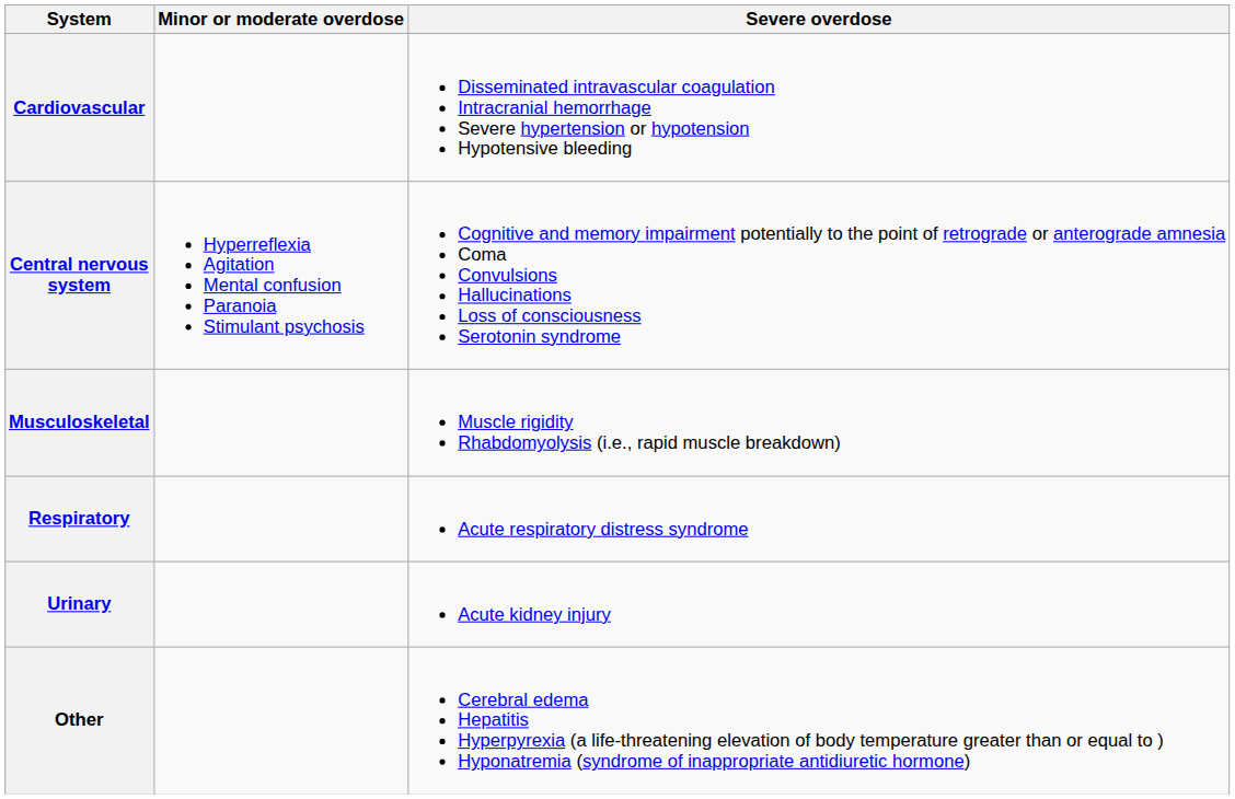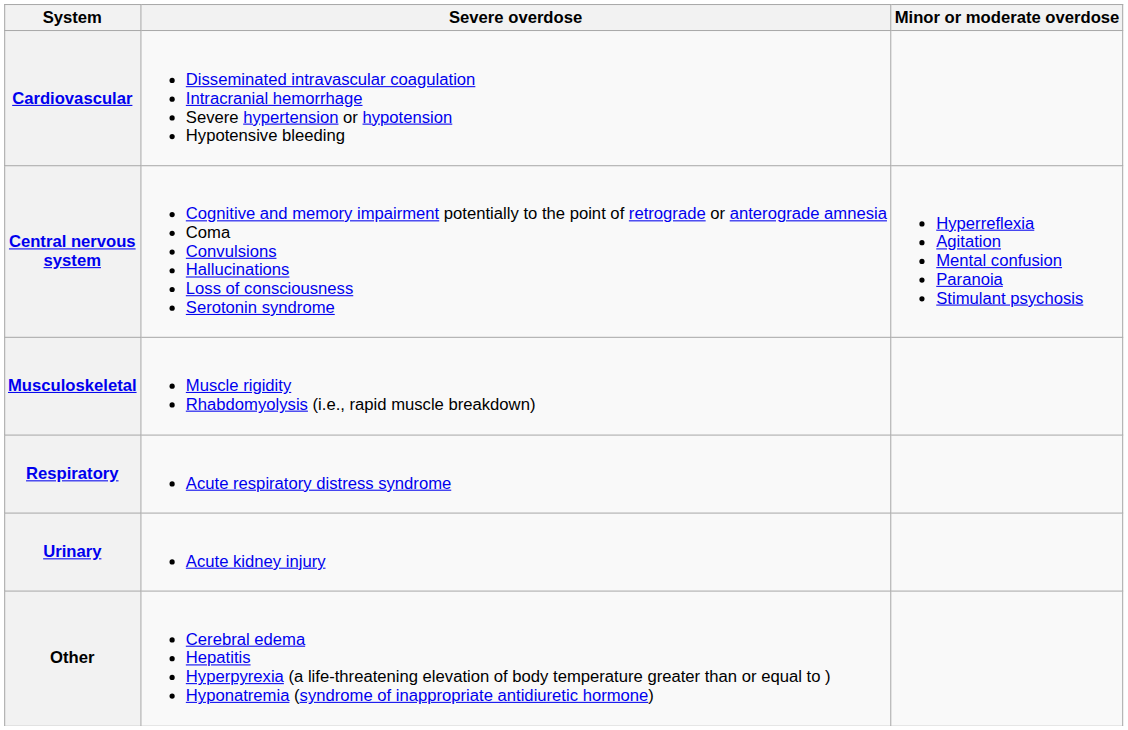 <table class="wikitable unsortable" style="margin: 1em auto;">
 <tr>
 <th scope="col" style="text-align:center">System</th>
+<th>Severe overdose</th>
 <th scope="col">Minor or moderate overdose</th>
-<th>Severe overdose</th>
 </tr>
 <tr>
 <th scope="row"><a href='#'>Cardiovascular</a></th>
+<td><br><ul><li><a href='#'>Disseminated intravascular coagulation</a></li><li><a href='#'>Intracranial hemorrhage</a></li><li>Severe <a href='#'>hypertension</a> or <a href='#'>hypotension</a></li><li>Hypotensive bleeding</li></ul></td>
 <td></td>
-<td><br><ul><li><a href='#'>Disseminated intravascular coagulation</a></li><li><a href='#'>Intracranial hemorrhage</a></li><li>Severe <a href='#'>hypertension</a> or <a href='#'>hypotension</a></li><li>Hypotensive bleeding</li></ul></td>
 </tr>
 <tr>
 <th scope="row"><a href='#'>Central nervous<br>system</a></th>
+<td><br><ul><li><a href='#'>Cognitive and memory impairment</a> potentially to the point of <a href='#'>retrograde</a> or <a href='#'>anterograde amnesia</a></li><li>Coma</li><li><a href='#'>Convulsions</a></li><li><a href='#'>Hallucinations</a></li><li><a href='#'>Loss of consciousness</a></li><li><a href='#'>Serotonin syndrome</a></li></ul></td>
 <td><br><ul><li><a href='#'>Hyperreflexia</a></li><li><a href='#'>Agitation</a></li><li><a href='#'>Mental confusion</a></li><li><a href='#'>Paranoia</a></li><li><a href='#'>Stimulant psychosis</a></li></ul></td>
-<td><br><ul><li><a href='#'>Cognitive and memory impairment</a> potentially to the point of <a href='#'>retrograde</a> or <a href='#'>anterograde amnesia</a></li><li>Coma</li><li><a href='#'>Convulsions</a></li><li><a href='#'>Hallucinations</a></li><li><a href='#'>Loss of consciousness</a></li><li><a href='#'>Serotonin syndrome</a></li></ul></td>
 </tr>
 <tr>
 <th scope="row"><a href='#'>Musculoskeletal</a></th>
+<td><br><ul><li><a href='#'>Muscle rigidity</a></li><li><a href='#'>Rhabdomyolysis</a> (i.e., rapid muscle breakdown)</li></ul></td>
 <td></td>
-<td><br><ul><li><a href='#'>Muscle rigidity</a></li><li><a href='#'>Rhabdomyolysis</a> (i.e., rapid muscle breakdown)</li></ul></td>
 </tr>
 <tr>
 <th scope="row"><a href='#'>Respiratory</a></th>
+<td><br><ul><li><a href='#'>Acute respiratory distress syndrome</a></li></ul></td>
 <td></td>
-<td><br><ul><li><a href='#'>Acute respiratory distress syndrome</a></li></ul></td>
 </tr>
 <tr>
 <th scope="row"><a href='#'>Urinary</a></th>
+<td><br><ul><li><a href='#'>Acute kidney injury</a></li></ul></td>
 <td></td>
-<td><br><ul><li><a href='#'>Acute kidney injury</a></li></ul></td>
 </tr>
 <tr>
 <th scope="row">Other</th>
+<td><br><ul><li><a href='#'>Cerebral edema</a></li><li><a href='#'>Hepatitis</a></li><li><a href='#'>Hyperpyrexia</a> (a life-threatening elevation of body temperature greater than or equal to )</li><li><a href='#'>Hyponatremia</a> (<a href='#'>syndrome of inappropriate antidiuretic hormone</a>)</li></ul></td>
 <td></td>
-<td><br><ul><li><a href='#'>Cerebral edema</a></li><li><a href='#'>Hepatitis</a></li><li><a href='#'>Hyperpyrexia</a> (a life-threatening elevation of body temperature greater than or equal to )</li><li><a href='#'>Hyponatremia</a> (<a href='#'>syndrome of inappropriate antidiuretic hormone</a>)</li></ul></td>
 </tr>
 </table>
